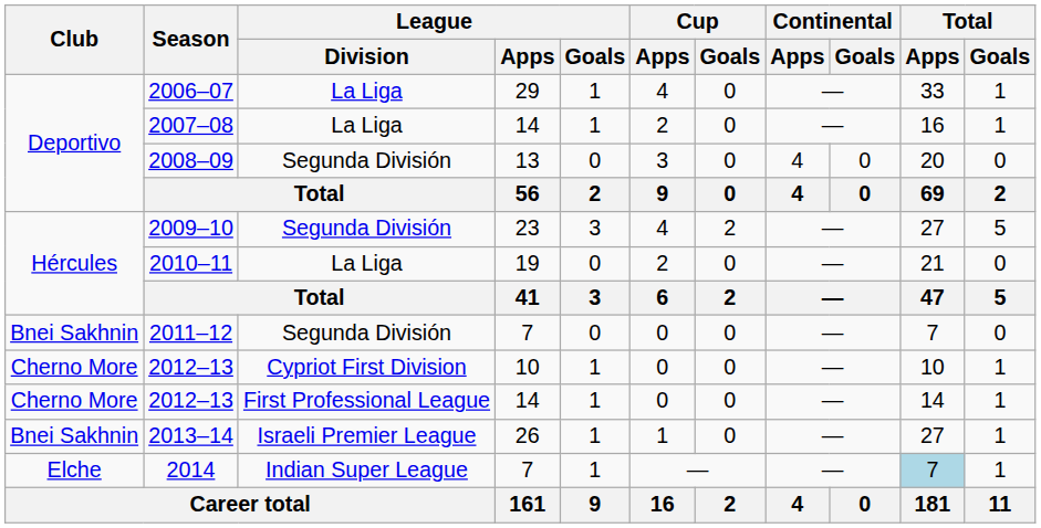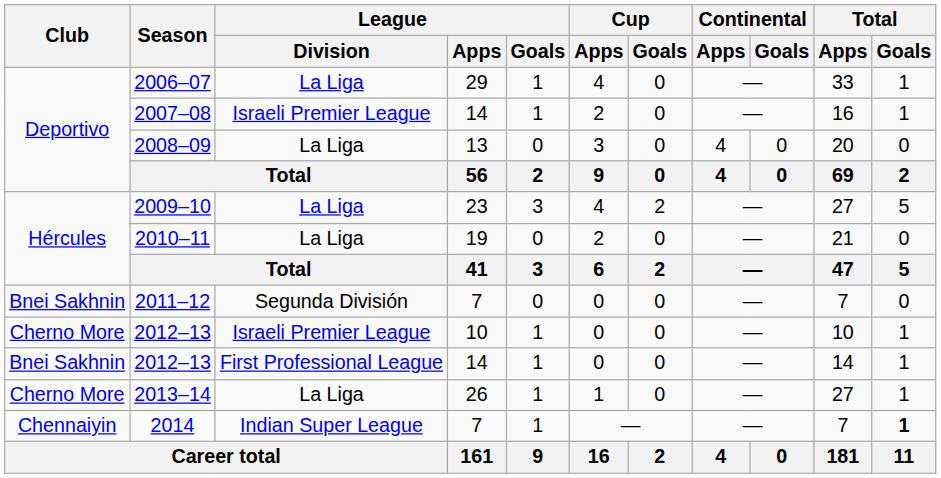 <table class="wikitable" style="text-align: center;">
 <tr>
 <th rowspan="2">Club</th>
 <th rowspan="2">Season</th>
 <th colspan="3">League</th>
 <th colspan="2">Cup</th>
 <th colspan="2">Continental</th>
 <th colspan="2">Total</th>
 </tr>
 <tr>
 <th>Division</th>
 <th>Apps</th>
 <th>Goals</th>
 <th>Apps</th>
 <th>Goals</th>
 <th>Apps</th>
 <th>Goals</th>
 <th>Apps</th>
 <th>Goals</th>
 </tr>
 <tr>
 <td rowspan="4"><a href='#'>Deportivo</a></td>
 <td><a href='#'>2006–07</a></td>
 <td><a href='#'>La Liga</a></td>
 <td>29</td>
 <td>1</td>
 <td>4</td>
 <td>0</td>
 <td colspan="2">—</td>
 <td>33</td>
 <td>1</td>
 </tr>
 <tr>
 <td><a href='#'>2007–08</a></td>
-<td>La Liga</td>
+<td><a href='#'>Israeli Premier League</a></td>
 <td>14</td>
 <td>1</td>
 <td>2</td>
 <td>0</td>
 <td colspan="2">—</td>
 <td>16</td>
 <td>1</td>
 </tr>
 <tr>
 <td><a href='#'>2008–09</a></td>
-<td>Segunda División</td>
+<td>La Liga</td>
 <td>13</td>
 <td>0</td>
 <td>3</td>
 <td>0</td>
 <td>4</td>
 <td>0</td>
 <td>20</td>
 <td>0</td>
 </tr>
 <tr>
 <th colspan="2">Total</th>
 <th>56</th>
 <th>2</th>
 <th>9</th>
 <th>0</th>
 <th>4</th>
 <th>0</th>
 <th>69</th>
 <th>2</th>
 </tr>
 <tr>
 <td rowspan="3"><a href='#'>Hércules</a></td>
 <td><a href='#'>2009–10</a></td>
-<td><a href='#'>Segunda División</a></td>
+<td><a href='#'>La Liga</a></td>
 <td>23</td>
 <td>3</td>
 <td>4</td>
 <td>2</td>
 <td colspan="2">—</td>
 <td>27</td>
 <td>5</td>
 </tr>
 <tr>
 <td><a href='#'>2010–11</a></td>
 <td>La Liga</td>
 <td>19</td>
 <td>0</td>
 <td>2</td>
 <td>0</td>
 <td colspan="2">—</td>
 <td>21</td>
 <td>0</td>
 </tr>
 <tr>
 <th colspan="2">Total</th>
 <th>41</th>
 <th>3</th>
 <th>6</th>
 <th>2</th>
 <th colspan="2">—</th>
 <th>47</th>
 <th>5</th>
 </tr>
 <tr>
 <td><a href='#'>Bnei Sakhnin</a></td>
 <td><a href='#'>2011–12</a></td>
 <td>Segunda División</td>
 <td>7</td>
 <td>0</td>
 <td>0</td>
 <td>0</td>
 <td colspan="2">—</td>
 <td>7</td>
 <td>0</td>
 </tr>
 <tr>
 <td><a href='#'>Cherno More</a></td>
 <td><a href='#'>2012–13</a></td>
-<td><a href='#'>Cypriot First Division</a></td>
+<td><a href='#'>Israeli Premier League</a></td>
 <td>10</td>
 <td>1</td>
 <td>0</td>
 <td>0</td>
 <td colspan="2">—</td>
 <td>10</td>
 <td>1</td>
 </tr>
 <tr>
-<td><a href='#'>Cherno More</a></td>
+<td><a href='#'>Bnei Sakhnin</a></td>
 <td><a href='#'>2012–13</a></td>
 <td><a href='#'>First Professional League</a></td>
 <td>14</td>
 <td>1</td>
 <td>0</td>
 <td>0</td>
 <td colspan="2">—</td>
 <td>14</td>
 <td>1</td>
 </tr>
 <tr>
-<td><a href='#'>Bnei Sakhnin</a></td>
+<td><a href='#'>Cherno More</a></td>
 <td><a href='#'>2013–14</a></td>
-<td><a href='#'>Israeli Premier League</a></td>
+<td>La Liga</td>
 <td>26</td>
 <td>1</td>
 <td>1</td>
 <td>0</td>
 <td colspan="2">—</td>
 <td>27</td>
 <td>1</td>
 </tr>
 <tr>
-<td><a href='#'>Elche</a></td>
+<td><a href='#'>Chennaiyin</a></td>
 <td><a href='#'>2014</a></td>
 <td><a href='#'>Indian Super League</a></td>
 <td>7</td>
 <td>1</td>
 <td colspan="2">—</td>
 <td colspan="2">—</td>
-<td style="background: lightblue;">7</td>
-<td>1</td>
+<td>7</td>
+<td><strong>1</strong></td>
 </tr>
 <tr>
 <th colspan="3">Career total</th>
 <th>161</th>
 <th>9</th>
 <th>16</th>
 <th>2</th>
 <th>4</th>
 <th>0</th>
 <th>181</th>
 <th>11</th>
 </tr>
 </table>
